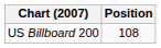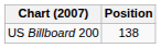 <table class="wikitable">
 <tr>
 <th>Chart (2007)</th>
 <th>Position</th>
 </tr>
 <tr>
 <td>US <em>Billboard</em> 200</td>
-<td align="center">108</td>
+<td align="center">138</td>
 </tr>
 </table>
